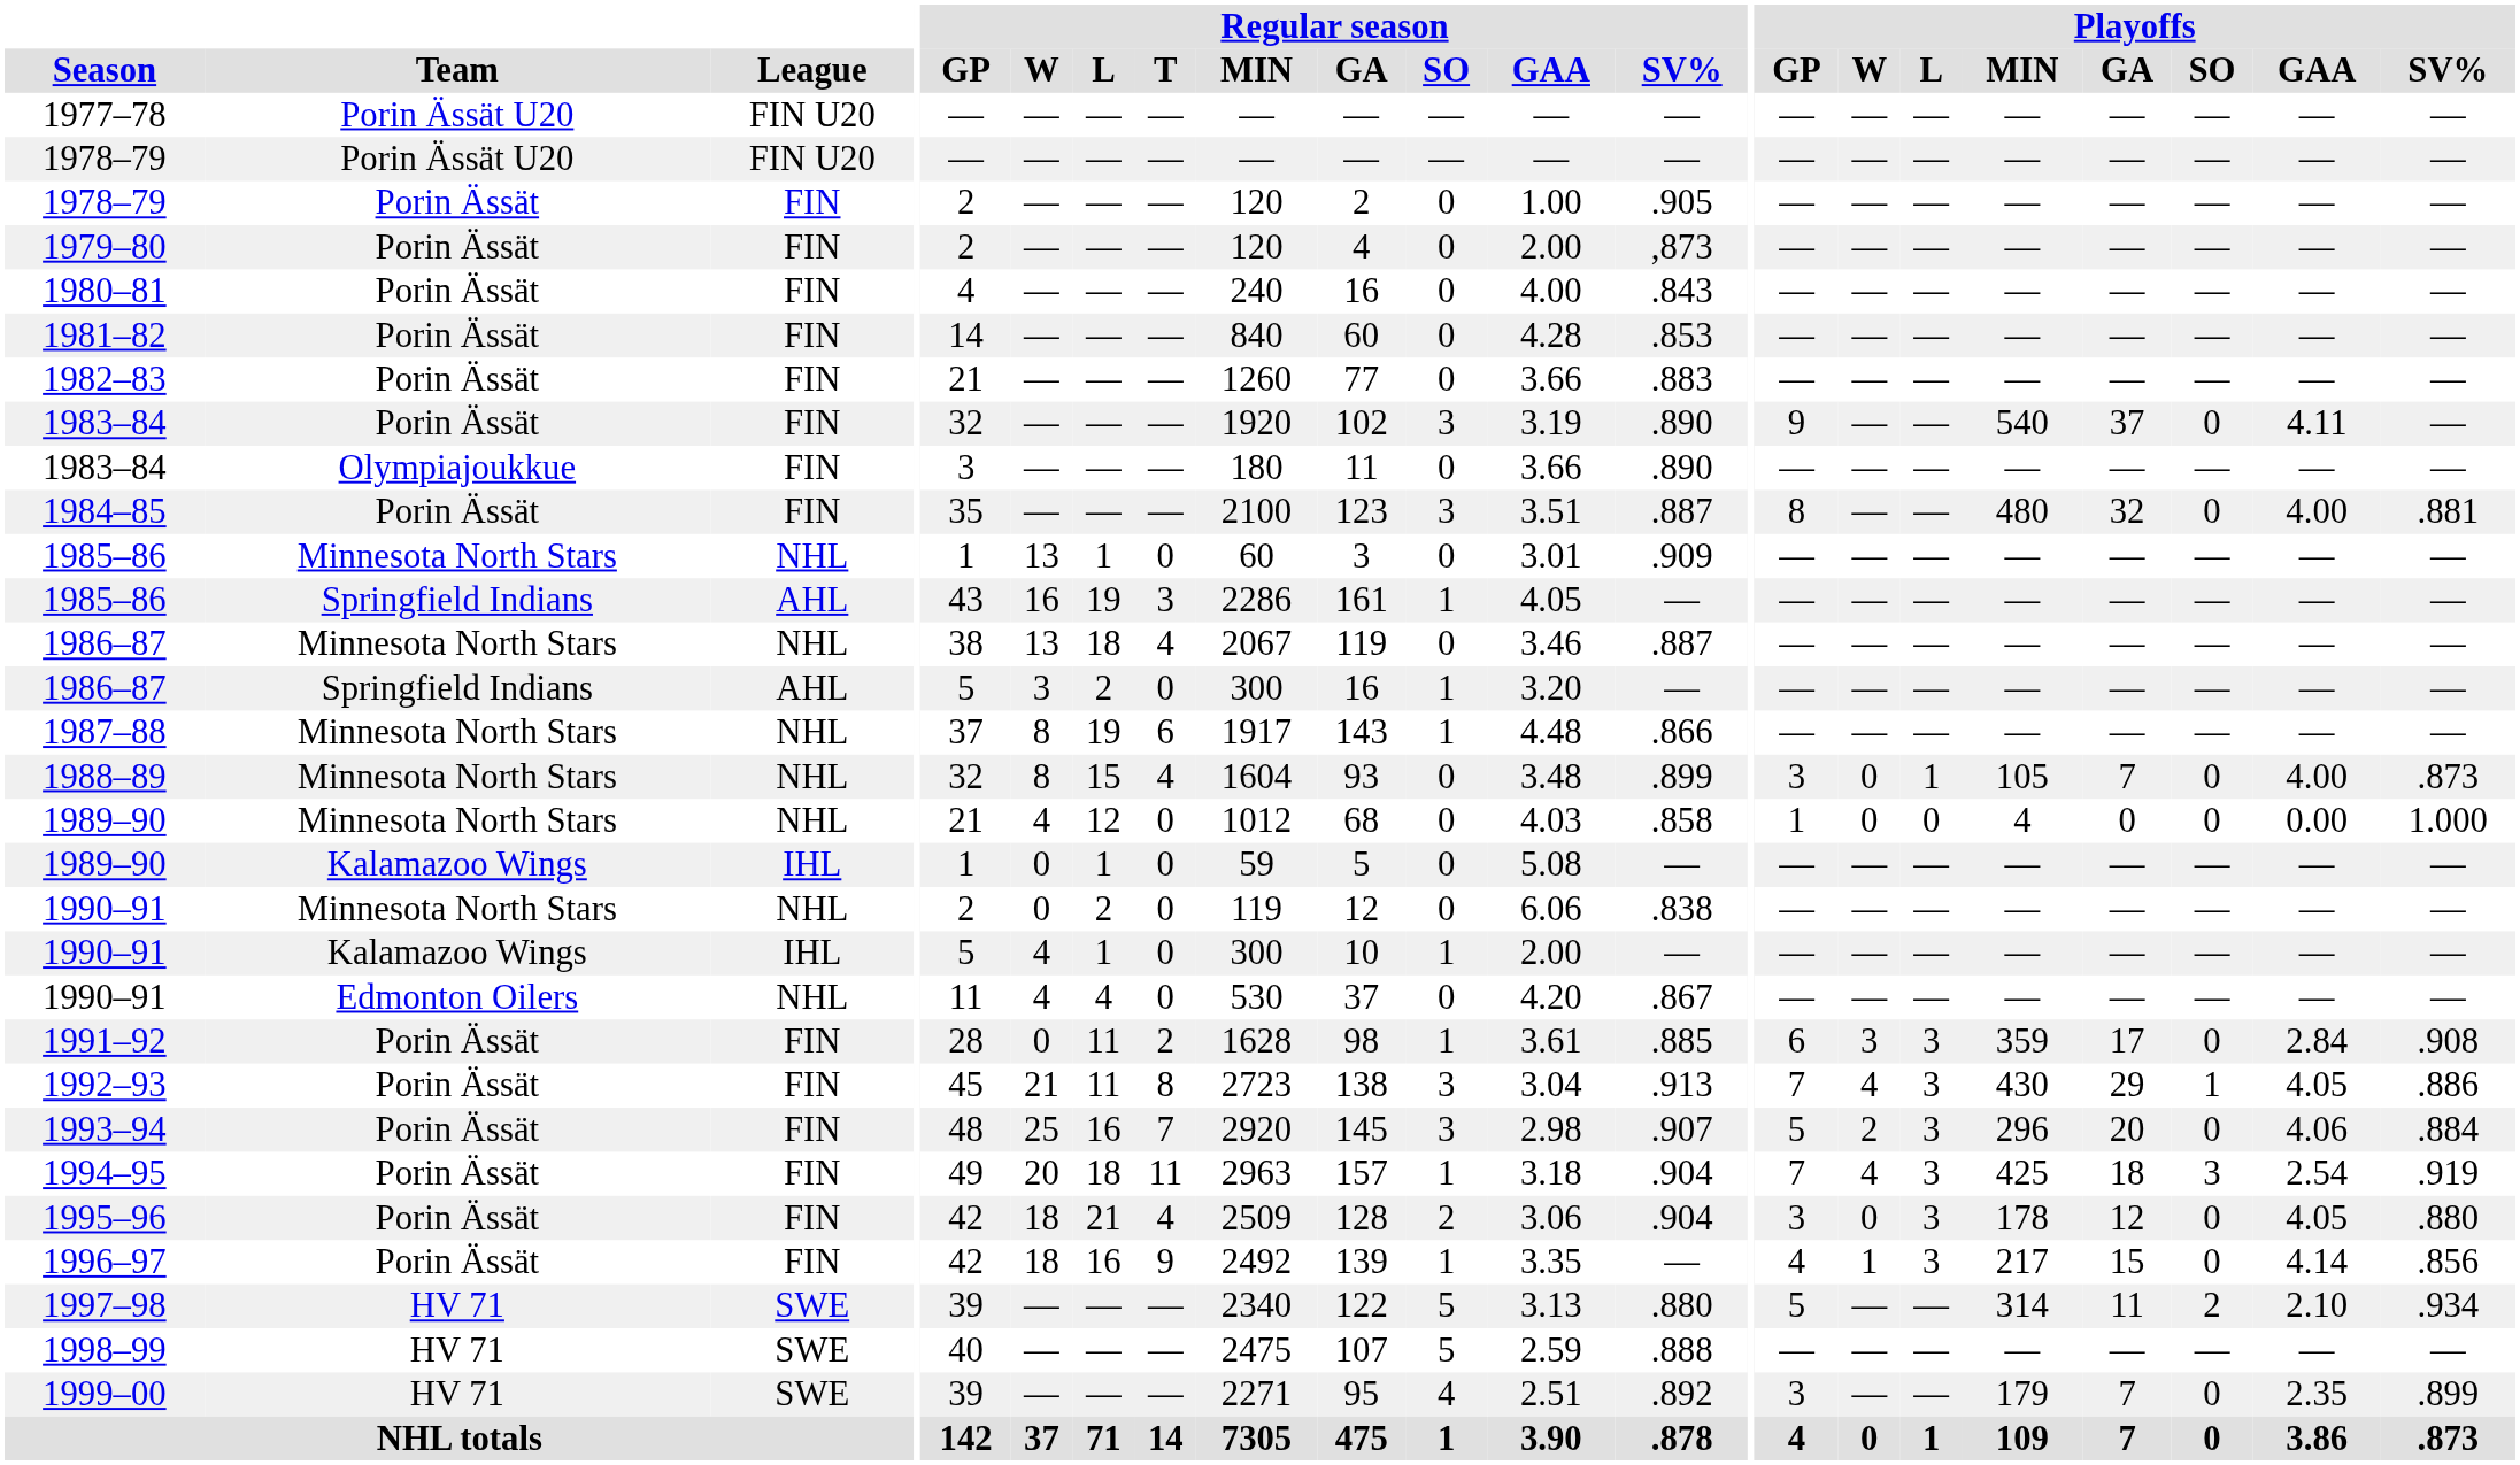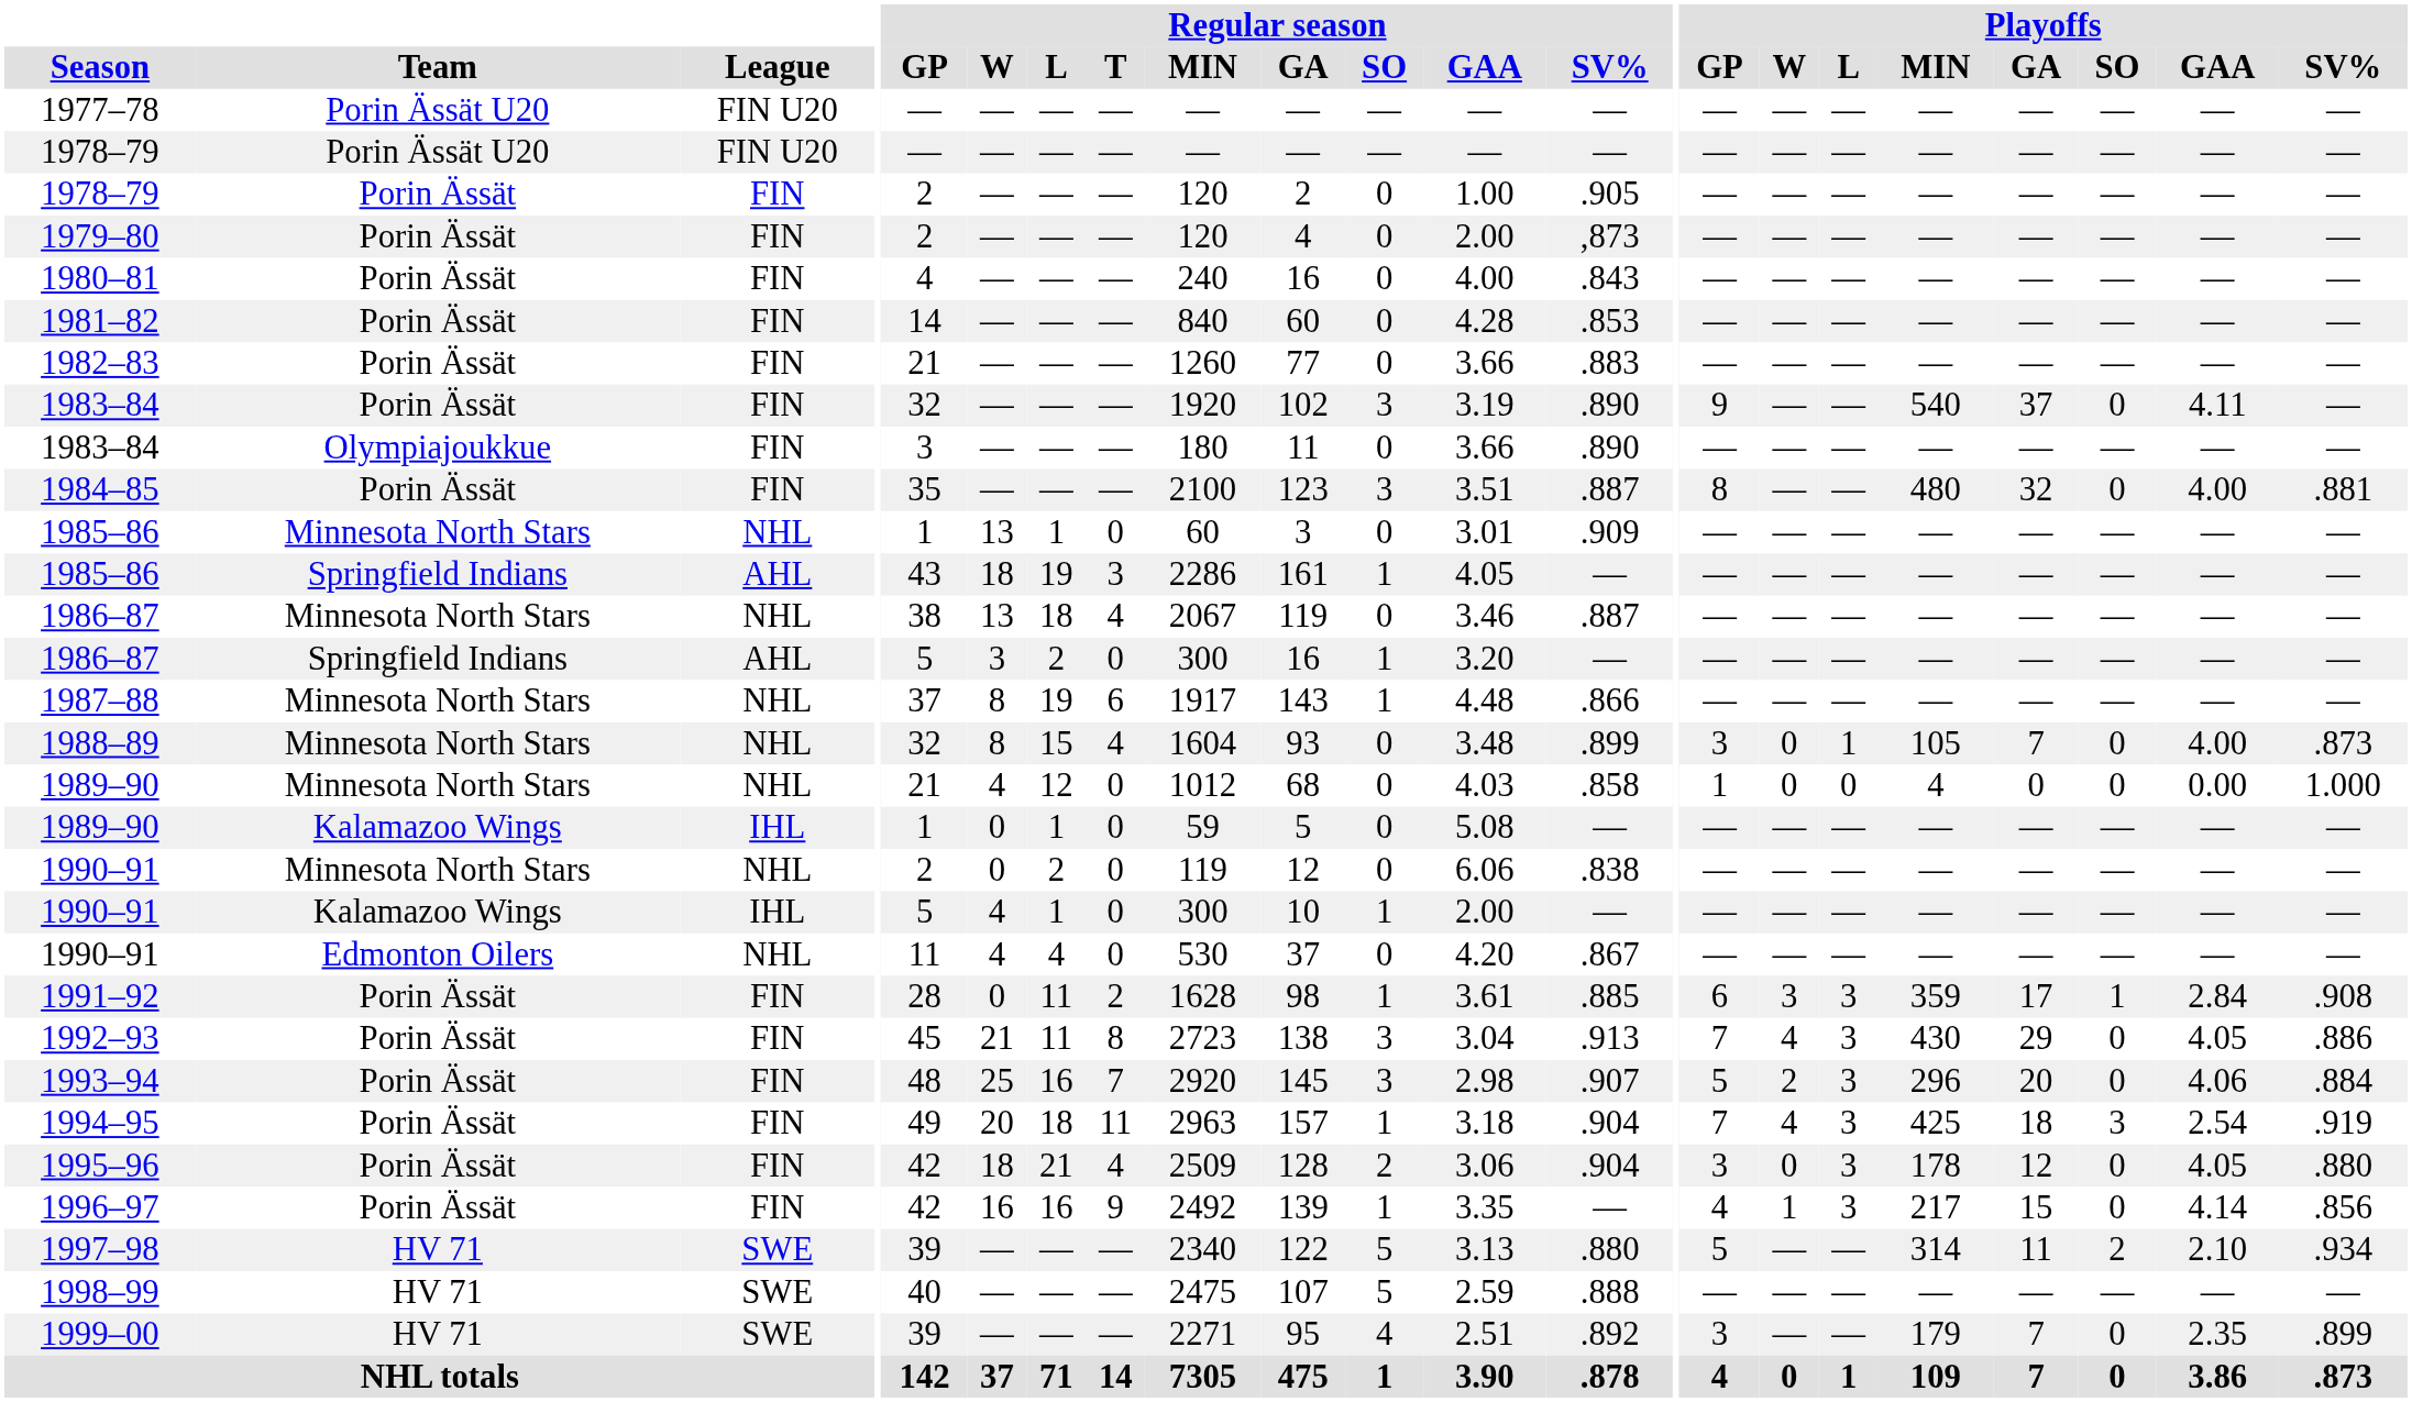 <table border="0" cellpadding="1" cellspacing="0" style="width:90%; text-align:center;">
 <tr bgcolor="#e0e0e0">
 <th colspan="3" bgcolor="#ffffff"></th>
 <th rowspan="99" bgcolor="#ffffff"></th>
 <th colspan="9" bgcolor="#e0e0e0"><a href='#'>Regular season</a></th>
 <th rowspan="99" bgcolor="#ffffff"></th>
 <th colspan="8" bgcolor="#e0e0e0"><a href='#'>Playoffs</a></th>
 </tr>
 <tr bgcolor="#e0e0e0">
 <th><a href='#'>Season</a></th>
 <th>Team</th>
 <th>League</th>
 <th>GP</th>
 <th>W</th>
 <th>L</th>
 <th>T</th>
 <th>MIN</th>
 <th>GA</th>
 <th><a href='#'>SO</a></th>
 <th><a href='#'>GAA</a></th>
 <th><a href='#'>SV%</a></th>
 <th>GP</th>
 <th>W</th>
 <th>L</th>
 <th>MIN</th>
 <th>GA</th>
 <th>SO</th>
 <th>GAA</th>
 <th>SV%</th>
 </tr>
 <tr>
 <td>1977–78</td>
 <td><a href='#'>Porin Ässät U20</a></td>
 <td>FIN U20</td>
 <td>—</td>
 <td>—</td>
 <td>—</td>
 <td>—</td>
 <td>—</td>
 <td>—</td>
 <td>—</td>
 <td>—</td>
 <td>—</td>
 <td>—</td>
 <td>—</td>
 <td>—</td>
 <td>—</td>
 <td>—</td>
 <td>—</td>
 <td>—</td>
 <td>—</td>
 </tr>
 <tr bgcolor="#f0f0f0">
 <td>1978–79</td>
 <td>Porin Ässät U20</td>
 <td>FIN U20</td>
 <td>—</td>
 <td>—</td>
 <td>—</td>
 <td>—</td>
 <td>—</td>
 <td>—</td>
 <td>—</td>
 <td>—</td>
 <td>—</td>
 <td>—</td>
 <td>—</td>
 <td>—</td>
 <td>—</td>
 <td>—</td>
 <td>—</td>
 <td>—</td>
 <td>—</td>
 </tr>
 <tr>
 <td><a href='#'>1978–79</a></td>
 <td><a href='#'>Porin Ässät</a></td>
 <td><a href='#'>FIN</a></td>
 <td>2</td>
 <td>—</td>
 <td>—</td>
 <td>—</td>
 <td>120</td>
 <td>2</td>
 <td>0</td>
 <td>1.00</td>
 <td>.905</td>
 <td>—</td>
 <td>—</td>
 <td>—</td>
 <td>—</td>
 <td>—</td>
 <td>—</td>
 <td>—</td>
 <td>—</td>
 </tr>
 <tr bgcolor="#f0f0f0">
 <td><a href='#'>1979–80</a></td>
 <td>Porin Ässät</td>
 <td>FIN</td>
 <td>2</td>
 <td>—</td>
 <td>—</td>
 <td>—</td>
 <td>120</td>
 <td>4</td>
 <td>0</td>
 <td>2.00</td>
 <td>,873</td>
 <td>—</td>
 <td>—</td>
 <td>—</td>
 <td>—</td>
 <td>—</td>
 <td>—</td>
 <td>—</td>
 <td>—</td>
 </tr>
 <tr>
 <td><a href='#'>1980–81</a></td>
 <td>Porin Ässät</td>
 <td>FIN</td>
 <td>4</td>
 <td>—</td>
 <td>—</td>
 <td>—</td>
 <td>240</td>
 <td>16</td>
 <td>0</td>
 <td>4.00</td>
 <td>.843</td>
 <td>—</td>
 <td>—</td>
 <td>—</td>
 <td>—</td>
 <td>—</td>
 <td>—</td>
 <td>—</td>
 <td>—</td>
 </tr>
 <tr bgcolor="#f0f0f0">
 <td><a href='#'>1981–82</a></td>
 <td>Porin Ässät</td>
 <td>FIN</td>
 <td>14</td>
 <td>—</td>
 <td>—</td>
 <td>—</td>
 <td>840</td>
 <td>60</td>
 <td>0</td>
 <td>4.28</td>
 <td>.853</td>
 <td>—</td>
 <td>—</td>
 <td>—</td>
 <td>—</td>
 <td>—</td>
 <td>—</td>
 <td>—</td>
 <td>—</td>
 </tr>
 <tr>
 <td><a href='#'>1982–83</a></td>
 <td>Porin Ässät</td>
 <td>FIN</td>
 <td>21</td>
 <td>—</td>
 <td>—</td>
 <td>—</td>
 <td>1260</td>
 <td>77</td>
 <td>0</td>
 <td>3.66</td>
 <td>.883</td>
 <td>—</td>
 <td>—</td>
 <td>—</td>
 <td>—</td>
 <td>—</td>
 <td>—</td>
 <td>—</td>
 <td>—</td>
 </tr>
 <tr bgcolor="#f0f0f0">
 <td><a href='#'>1983–84</a></td>
 <td>Porin Ässät</td>
 <td>FIN</td>
 <td>32</td>
 <td>—</td>
 <td>—</td>
 <td>—</td>
 <td>1920</td>
 <td>102</td>
 <td>3</td>
 <td>3.19</td>
 <td>.890</td>
 <td>9</td>
 <td>—</td>
 <td>—</td>
 <td>540</td>
 <td>37</td>
 <td>0</td>
 <td>4.11</td>
 <td>—</td>
 </tr>
 <tr>
 <td>1983–84</td>
 <td><a href='#'>Olympiajoukkue</a></td>
 <td>FIN</td>
 <td>3</td>
 <td>—</td>
 <td>—</td>
 <td>—</td>
 <td>180</td>
 <td>11</td>
 <td>0</td>
 <td>3.66</td>
 <td>.890</td>
 <td>—</td>
 <td>—</td>
 <td>—</td>
 <td>—</td>
 <td>—</td>
 <td>—</td>
 <td>—</td>
 <td>—</td>
 </tr>
 <tr bgcolor="#f0f0f0">
 <td><a href='#'>1984–85</a></td>
 <td>Porin Ässät</td>
 <td>FIN</td>
 <td>35</td>
 <td>—</td>
 <td>—</td>
 <td>—</td>
 <td>2100</td>
 <td>123</td>
 <td>3</td>
 <td>3.51</td>
 <td>.887</td>
 <td>8</td>
 <td>—</td>
 <td>—</td>
 <td>480</td>
 <td>32</td>
 <td>0</td>
 <td>4.00</td>
 <td>.881</td>
 </tr>
 <tr>
 <td><a href='#'>1985–86</a></td>
 <td><a href='#'>Minnesota North Stars</a></td>
 <td><a href='#'>NHL</a></td>
 <td>1</td>
 <td>13</td>
 <td>1</td>
 <td>0</td>
 <td>60</td>
 <td>3</td>
 <td>0</td>
 <td>3.01</td>
 <td>.909</td>
 <td>—</td>
 <td>—</td>
 <td>—</td>
 <td>—</td>
 <td>—</td>
 <td>—</td>
 <td>—</td>
 <td>—</td>
 </tr>
 <tr bgcolor="#f0f0f0">
 <td><a href='#'>1985–86</a></td>
 <td><a href='#'>Springfield Indians</a></td>
 <td><a href='#'>AHL</a></td>
 <td>43</td>
-<td>16</td>
+<td>18</td>
 <td>19</td>
 <td>3</td>
 <td>2286</td>
 <td>161</td>
 <td>1</td>
 <td>4.05</td>
 <td>—</td>
 <td>—</td>
 <td>—</td>
 <td>—</td>
 <td>—</td>
 <td>—</td>
 <td>—</td>
 <td>—</td>
 <td>—</td>
 </tr>
 <tr>
 <td><a href='#'>1986–87</a></td>
 <td>Minnesota North Stars</td>
 <td>NHL</td>
 <td>38</td>
 <td>13</td>
 <td>18</td>
 <td>4</td>
 <td>2067</td>
 <td>119</td>
 <td>0</td>
 <td>3.46</td>
 <td>.887</td>
 <td>—</td>
 <td>—</td>
 <td>—</td>
 <td>—</td>
 <td>—</td>
 <td>—</td>
 <td>—</td>
 <td>—</td>
 </tr>
 <tr bgcolor="#f0f0f0">
 <td><a href='#'>1986–87</a></td>
 <td>Springfield Indians</td>
 <td>AHL</td>
 <td>5</td>
 <td>3</td>
 <td>2</td>
 <td>0</td>
 <td>300</td>
 <td>16</td>
 <td>1</td>
 <td>3.20</td>
 <td>—</td>
 <td>—</td>
 <td>—</td>
 <td>—</td>
 <td>—</td>
 <td>—</td>
 <td>—</td>
 <td>—</td>
 <td>—</td>
 </tr>
 <tr>
 <td><a href='#'>1987–88</a></td>
 <td>Minnesota North Stars</td>
 <td>NHL</td>
 <td>37</td>
 <td>8</td>
 <td>19</td>
 <td>6</td>
 <td>1917</td>
 <td>143</td>
 <td>1</td>
 <td>4.48</td>
 <td>.866</td>
 <td>—</td>
 <td>—</td>
 <td>—</td>
 <td>—</td>
 <td>—</td>
 <td>—</td>
 <td>—</td>
 <td>—</td>
 </tr>
 <tr bgcolor="#f0f0f0">
 <td><a href='#'>1988–89</a></td>
 <td>Minnesota North Stars</td>
 <td>NHL</td>
 <td>32</td>
 <td>8</td>
 <td>15</td>
 <td>4</td>
 <td>1604</td>
 <td>93</td>
 <td>0</td>
 <td>3.48</td>
 <td>.899</td>
 <td>3</td>
 <td>0</td>
 <td>1</td>
 <td>105</td>
 <td>7</td>
 <td>0</td>
 <td>4.00</td>
 <td>.873</td>
 </tr>
 <tr>
 <td><a href='#'>1989–90</a></td>
 <td>Minnesota North Stars</td>
 <td>NHL</td>
 <td>21</td>
 <td>4</td>
 <td>12</td>
 <td>0</td>
 <td>1012</td>
 <td>68</td>
 <td>0</td>
 <td>4.03</td>
 <td>.858</td>
 <td>1</td>
 <td>0</td>
 <td>0</td>
 <td>4</td>
 <td>0</td>
 <td>0</td>
 <td>0.00</td>
 <td>1.000</td>
 </tr>
 <tr bgcolor="#f0f0f0">
 <td><a href='#'>1989–90</a></td>
 <td><a href='#'>Kalamazoo Wings</a></td>
 <td><a href='#'>IHL</a></td>
 <td>1</td>
 <td>0</td>
 <td>1</td>
 <td>0</td>
 <td>59</td>
 <td>5</td>
 <td>0</td>
 <td>5.08</td>
 <td>—</td>
 <td>—</td>
 <td>—</td>
 <td>—</td>
 <td>—</td>
 <td>—</td>
 <td>—</td>
 <td>—</td>
 <td>—</td>
 </tr>
 <tr>
 <td><a href='#'>1990–91</a></td>
 <td>Minnesota North Stars</td>
 <td>NHL</td>
 <td>2</td>
 <td>0</td>
 <td>2</td>
 <td>0</td>
 <td>119</td>
 <td>12</td>
 <td>0</td>
 <td>6.06</td>
 <td>.838</td>
 <td>—</td>
 <td>—</td>
 <td>—</td>
 <td>—</td>
 <td>—</td>
 <td>—</td>
 <td>—</td>
 <td>—</td>
 </tr>
 <tr bgcolor="#f0f0f0">
 <td><a href='#'>1990–91</a></td>
 <td>Kalamazoo Wings</td>
 <td>IHL</td>
 <td>5</td>
 <td>4</td>
 <td>1</td>
 <td>0</td>
 <td>300</td>
 <td>10</td>
 <td>1</td>
 <td>2.00</td>
 <td>—</td>
 <td>—</td>
 <td>—</td>
 <td>—</td>
 <td>—</td>
 <td>—</td>
 <td>—</td>
 <td>—</td>
 <td>—</td>
 </tr>
 <tr>
 <td>1990–91</td>
 <td><a href='#'>Edmonton Oilers</a></td>
 <td>NHL</td>
 <td>11</td>
 <td>4</td>
 <td>4</td>
 <td>0</td>
 <td>530</td>
 <td>37</td>
 <td>0</td>
 <td>4.20</td>
 <td>.867</td>
 <td>—</td>
 <td>—</td>
 <td>—</td>
 <td>—</td>
 <td>—</td>
 <td>—</td>
 <td>—</td>
 <td>—</td>
 </tr>
 <tr bgcolor="#f0f0f0">
 <td><a href='#'>1991–92</a></td>
 <td>Porin Ässät</td>
 <td>FIN</td>
 <td>28</td>
 <td>0</td>
 <td>11</td>
 <td>2</td>
 <td>1628</td>
 <td>98</td>
 <td>1</td>
 <td>3.61</td>
 <td>.885</td>
 <td>6</td>
 <td>3</td>
 <td>3</td>
 <td>359</td>
 <td>17</td>
-<td>0</td>
+<td>1</td>
 <td>2.84</td>
 <td>.908</td>
 </tr>
 <tr>
 <td><a href='#'>1992–93</a></td>
 <td>Porin Ässät</td>
 <td>FIN</td>
 <td>45</td>
 <td>21</td>
 <td>11</td>
 <td>8</td>
 <td>2723</td>
 <td>138</td>
 <td>3</td>
 <td>3.04</td>
 <td>.913</td>
 <td>7</td>
 <td>4</td>
 <td>3</td>
 <td>430</td>
 <td>29</td>
-<td>1</td>
+<td>0</td>
 <td>4.05</td>
 <td>.886</td>
 </tr>
 <tr bgcolor="#f0f0f0">
 <td><a href='#'>1993–94</a></td>
 <td>Porin Ässät</td>
 <td>FIN</td>
 <td>48</td>
 <td>25</td>
 <td>16</td>
 <td>7</td>
 <td>2920</td>
 <td>145</td>
 <td>3</td>
 <td>2.98</td>
 <td>.907</td>
 <td>5</td>
 <td>2</td>
 <td>3</td>
 <td>296</td>
 <td>20</td>
 <td>0</td>
 <td>4.06</td>
 <td>.884</td>
 </tr>
 <tr>
 <td><a href='#'>1994–95</a></td>
 <td>Porin Ässät</td>
 <td>FIN</td>
 <td>49</td>
 <td>20</td>
 <td>18</td>
 <td>11</td>
 <td>2963</td>
 <td>157</td>
 <td>1</td>
 <td>3.18</td>
 <td>.904</td>
 <td>7</td>
 <td>4</td>
 <td>3</td>
 <td>425</td>
 <td>18</td>
 <td>3</td>
 <td>2.54</td>
 <td>.919</td>
 </tr>
 <tr bgcolor="#f0f0f0">
 <td><a href='#'>1995–96</a></td>
 <td>Porin Ässät</td>
 <td>FIN</td>
 <td>42</td>
 <td>18</td>
 <td>21</td>
 <td>4</td>
 <td>2509</td>
 <td>128</td>
 <td>2</td>
 <td>3.06</td>
 <td>.904</td>
 <td>3</td>
 <td>0</td>
 <td>3</td>
 <td>178</td>
 <td>12</td>
 <td>0</td>
 <td>4.05</td>
 <td>.880</td>
 </tr>
 <tr>
 <td><a href='#'>1996–97</a></td>
 <td>Porin Ässät</td>
 <td>FIN</td>
 <td>42</td>
-<td>18</td>
+<td>16</td>
 <td>16</td>
 <td>9</td>
 <td>2492</td>
 <td>139</td>
 <td>1</td>
 <td>3.35</td>
 <td>—</td>
 <td>4</td>
 <td>1</td>
 <td>3</td>
 <td>217</td>
 <td>15</td>
 <td>0</td>
 <td>4.14</td>
 <td>.856</td>
 </tr>
 <tr bgcolor="#f0f0f0">
 <td><a href='#'>1997–98</a></td>
 <td><a href='#'>HV 71</a></td>
 <td><a href='#'>SWE</a></td>
 <td>39</td>
 <td>—</td>
 <td>—</td>
 <td>—</td>
 <td>2340</td>
 <td>122</td>
 <td>5</td>
 <td>3.13</td>
 <td>.880</td>
 <td>5</td>
 <td>—</td>
 <td>—</td>
 <td>314</td>
 <td>11</td>
 <td>2</td>
 <td>2.10</td>
 <td>.934</td>
 </tr>
 <tr>
 <td><a href='#'>1998–99</a></td>
 <td>HV 71</td>
 <td>SWE</td>
 <td>40</td>
 <td>—</td>
 <td>—</td>
 <td>—</td>
 <td>2475</td>
 <td>107</td>
 <td>5</td>
 <td>2.59</td>
 <td>.888</td>
 <td>—</td>
 <td>—</td>
 <td>—</td>
 <td>—</td>
 <td>—</td>
 <td>—</td>
 <td>—</td>
 <td>—</td>
 </tr>
 <tr bgcolor="#f0f0f0">
 <td><a href='#'>1999–00</a></td>
 <td>HV 71</td>
 <td>SWE</td>
 <td>39</td>
 <td>—</td>
 <td>—</td>
 <td>—</td>
 <td>2271</td>
 <td>95</td>
 <td>4</td>
 <td>2.51</td>
 <td>.892</td>
 <td>3</td>
 <td>—</td>
 <td>—</td>
 <td>179</td>
 <td>7</td>
 <td>0</td>
 <td>2.35</td>
 <td>.899</td>
 </tr>
 <tr bgcolor="#e0e0e0">
 <th colspan=3>NHL totals</th>
 <th>142</th>
 <th>37</th>
 <th>71</th>
 <th>14</th>
 <th>7305</th>
 <th>475</th>
 <th>1</th>
 <th>3.90</th>
 <th>.878</th>
 <th>4</th>
 <th>0</th>
 <th>1</th>
 <th>109</th>
 <th>7</th>
 <th>0</th>
 <th>3.86</th>
 <th>.873</th>
 </tr>
 </table>
